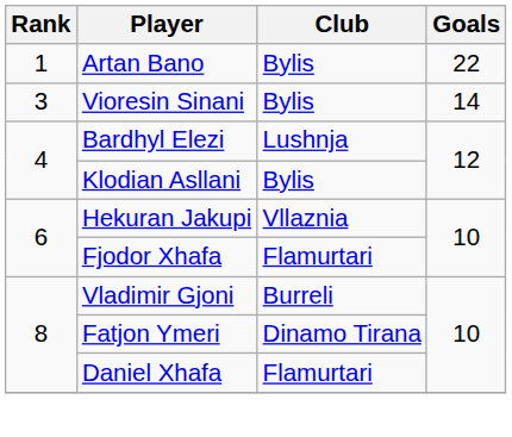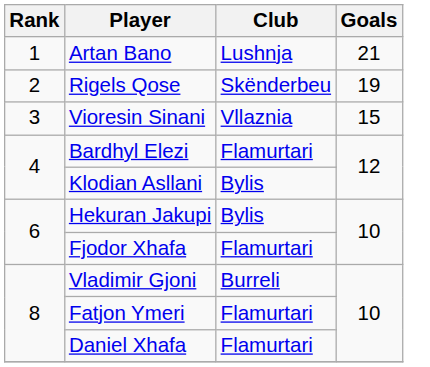 <table class="wikitable" style="text-align:center">
 <tr>
 <th>Rank</th>
 <th>Player</th>
 <th>Club</th>
 <th>Goals</th>
 </tr>
 <tr>
 <td>1</td>
 <td align="left"> <a href='#'>Artan Bano</a></td>
-<td align="left"><a href='#'>Bylis</a></td>
-<td>22</td>
+<td align="left"><a href='#'>Lushnja</a></td>
+<td>21</td>
+</tr>
+<tr>
+<td>2</td>
+<td align="left"> <a href='#'>Rigels Qose</a></td>
+<td align="left"><a href='#'>Skënderbeu</a></td>
+<td>19</td>
 </tr>
 <tr>
 <td>3</td>
 <td align="left"> <a href='#'>Vioresin Sinani</a></td>
-<td align="left"><a href='#'>Bylis</a></td>
-<td>14</td>
+<td align="left"><a href='#'>Vllaznia</a></td>
+<td>15</td>
 </tr>
 <tr>
 <td rowspan="2">4</td>
 <td align="left"> <a href='#'>Bardhyl Elezi</a></td>
-<td align="left"><a href='#'>Lushnja</a></td>
+<td align="left"><a href='#'>Flamurtari</a></td>
 <td rowspan="2">12</td>
 </tr>
 <tr>
 <td align="left"> <a href='#'>Klodian Asllani</a></td>
 <td align="left"><a href='#'>Bylis</a></td>
 </tr>
 <tr>
 <td rowspan="2">6</td>
 <td align="left"> <a href='#'>Hekuran Jakupi</a></td>
-<td align="left"><a href='#'>Vllaznia</a></td>
+<td align="left"><a href='#'>Bylis</a></td>
 <td rowspan="2">10</td>
 </tr>
 <tr>
 <td align="left"> <a href='#'>Fjodor Xhafa</a></td>
 <td align="left"><a href='#'>Flamurtari</a></td>
 </tr>
 <tr>
 <td rowspan="3">8</td>
 <td align="left"> <a href='#'>Vladimir Gjoni</a></td>
 <td align="left"><a href='#'>Burreli</a></td>
 <td rowspan="3">10</td>
 </tr>
 <tr>
 <td align="left"> <a href='#'>Fatjon Ymeri</a></td>
-<td align="left"><a href='#'>Dinamo Tirana</a></td>
+<td align="left"><a href='#'>Flamurtari</a></td>
 </tr>
 <tr>
 <td align="left"> <a href='#'>Daniel Xhafa</a></td>
 <td align="left"><a href='#'>Flamurtari</a></td>
 </tr>
 <tr>
 </tr>
 </table>
